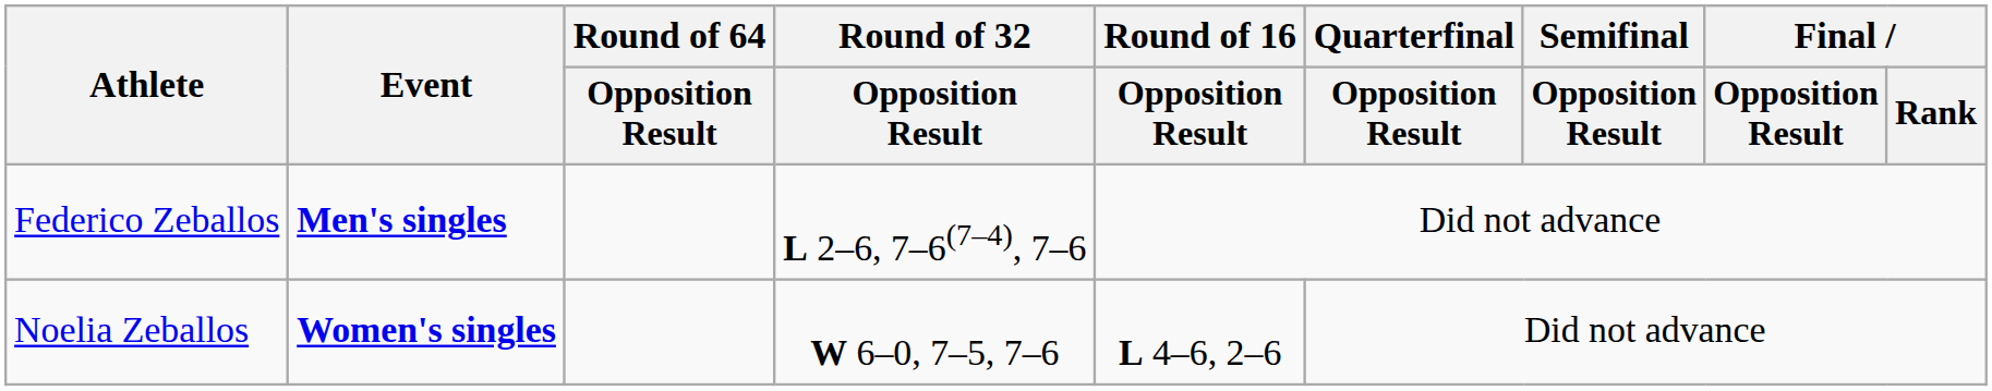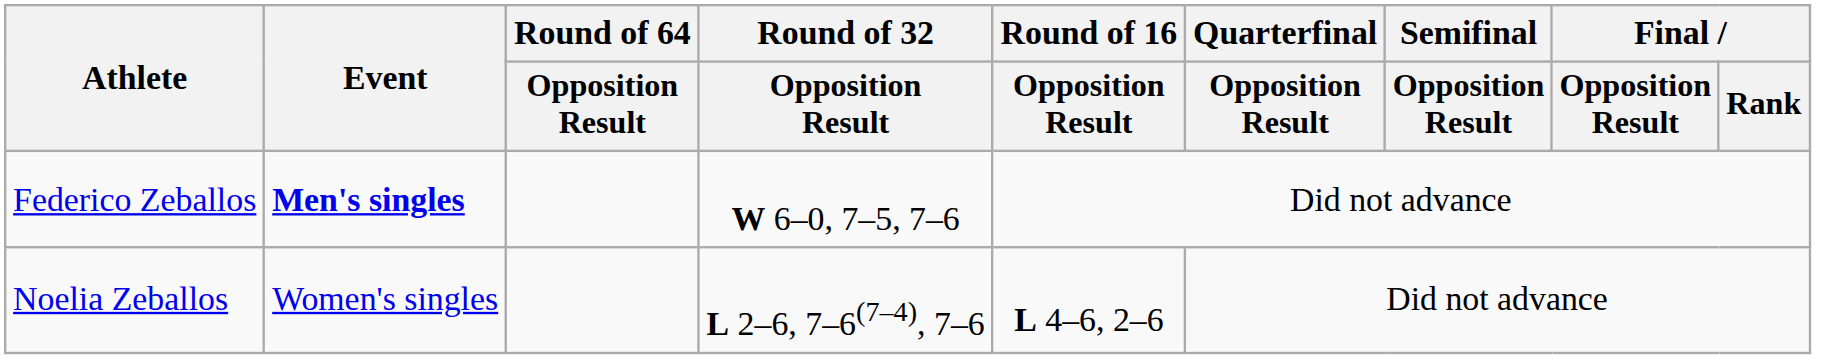 <table class=wikitable style=font-size:90%;text-align:center>
 <tr>
 <th rowspan=2>Athlete</th>
 <th rowspan=2>Event</th>
 <th>Round of 64</th>
 <th>Round of 32</th>
 <th>Round of 16</th>
 <th>Quarterfinal</th>
 <th>Semifinal</th>
 <th colspan=2>Final / </th>
 </tr>
 <tr style=font-size:95%>
 <th>Opposition<br>Result</th>
 <th>Opposition<br>Result</th>
 <th>Opposition<br>Result</th>
 <th>Opposition<br>Result</th>
 <th>Opposition<br>Result</th>
 <th>Opposition<br>Result</th>
 <th>Rank</th>
 </tr>
 <tr>
 <td align=left><a href='#'>Federico Zeballos</a></td>
 <td align=left><strong><a href='#'>Men's singles</a></strong></td>
 <td></td>
-<td><br><strong>L</strong> 2–6, 7–6<sup>(7–4)</sup>, 7–6</td>
+<td><br><strong>W</strong> 6–0, 7–5, 7–6</td>
 <td colspan="5">Did not advance</td>
 </tr>
 <tr>
 <td align=left><a href='#'>Noelia Zeballos</a></td>
-<td align=left><strong><a href='#'>Women's singles</a></strong></td>
+<td align=left><a href='#'>Women's singles</a></td>
 <td></td>
-<td><br><strong>W</strong> 6–0, 7–5, 7–6</td>
+<td><br><strong>L</strong> 2–6, 7–6<sup>(7–4)</sup>, 7–6</td>
 <td><br><strong>L</strong> 4–6, 2–6</td>
 <td colspan="4">Did not advance</td>
 </tr>
 </table>
